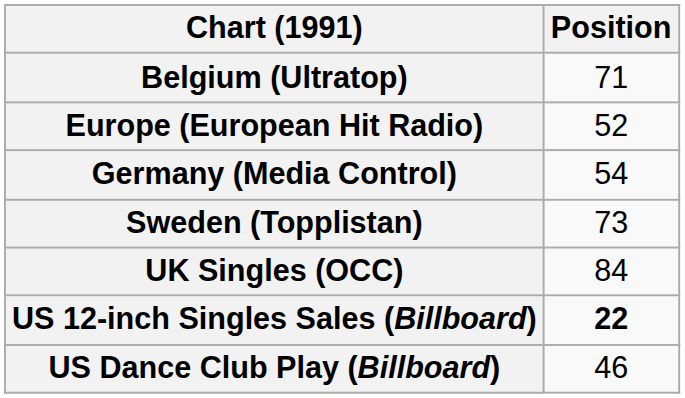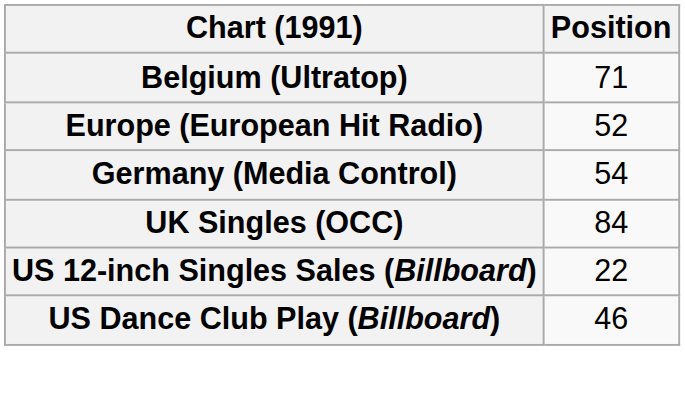 <table class="wikitable sortable plainrowheaders" style="text-align:center">
 <tr>
 <th scope="col">Chart (1991)</th>
 <th scope="col">Position</th>
 </tr>
 <tr>
 <th scope="row">Belgium (Ultratop)</th>
 <td>71</td>
 </tr>
 <tr>
 <th scope="row">Europe (European Hit Radio)</th>
 <td>52</td>
 </tr>
 <tr>
 <th scope="row">Germany (Media Control)</th>
 <td>54</td>
 </tr>
 <tr>
-<th scope="row">Sweden (Topplistan)</th>
-<td>73</td>
-</tr>
-<tr>
 <th scope="row">UK Singles (OCC)</th>
 <td>84</td>
 </tr>
 <tr>
 <th scope="row">US 12-inch Singles Sales (<em>Billboard</em>)</th>
-<td><strong>22</strong></td>
+<td>22</td>
 </tr>
 <tr>
 <th scope="row">US Dance Club Play (<em>Billboard</em>)</th>
 <td>46</td>
 </tr>
 </table>
